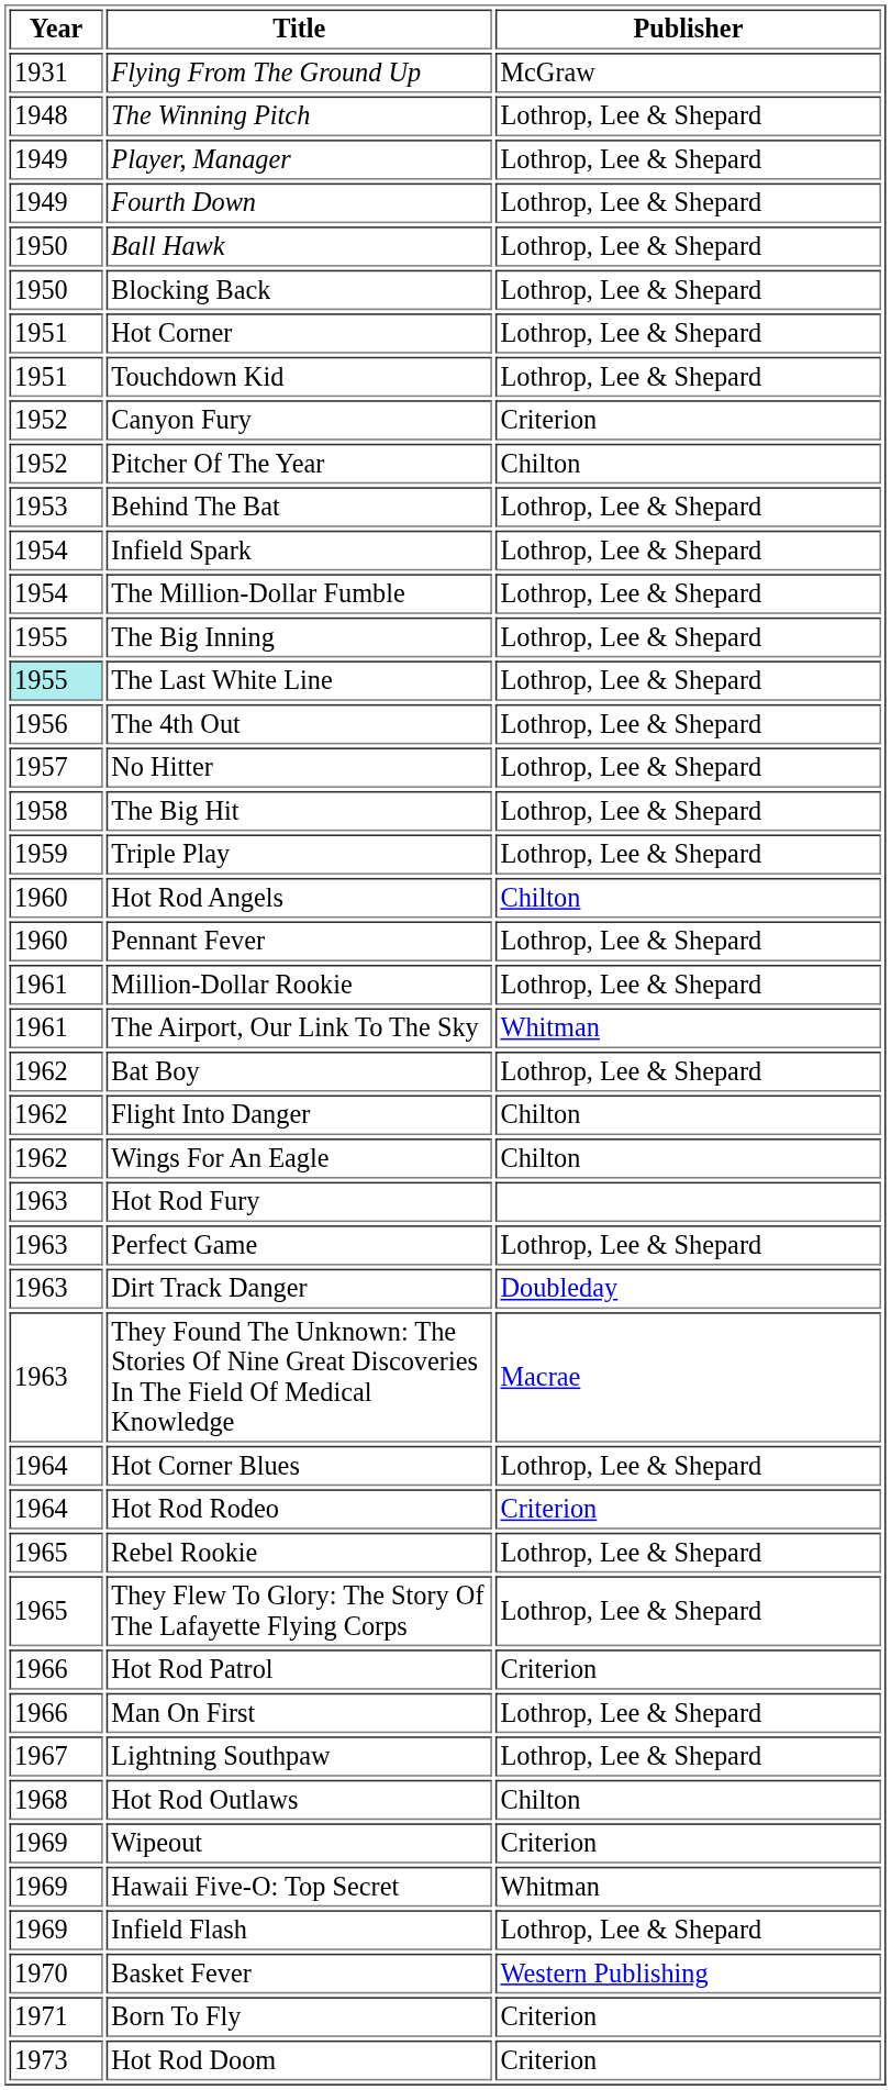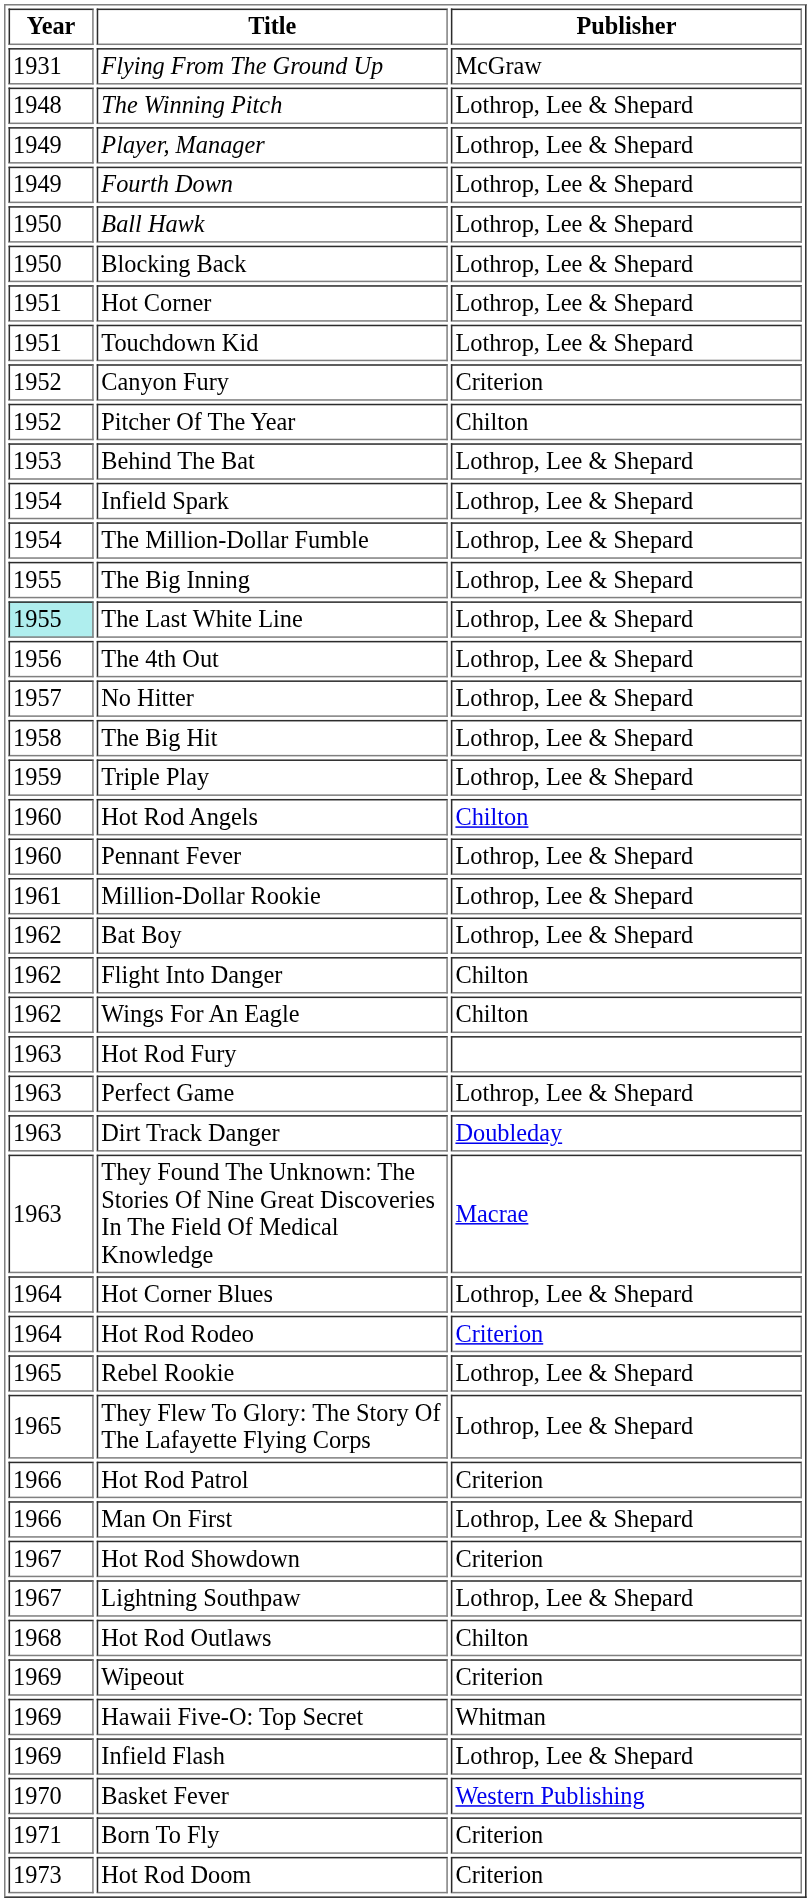 <table border="1" cellpadding="2">
 <tr>
 <th width="50">Year</th>
 <th width="225">Title</th>
 <th width="225">Publisher</th>
 </tr>
 <tr>
 <td>1931</td>
 <td><em>Flying From The Ground Up</em></td>
 <td>McGraw</td>
 </tr>
 <tr>
 <td>1948</td>
 <td><em>The Winning Pitch</em></td>
 <td>Lothrop, Lee & Shepard</td>
 </tr>
 <tr>
 <td>1949</td>
 <td><em>Player, Manager</em></td>
 <td>Lothrop, Lee & Shepard</td>
 </tr>
 <tr>
 <td>1949</td>
 <td><em>Fourth Down</em></td>
 <td>Lothrop, Lee & Shepard</td>
 </tr>
 <tr>
 <td>1950</td>
 <td><em>Ball Hawk<strong></td>
 <td>Lothrop, Lee & Shepard</td>
 </tr>
 <tr>
 <td>1950</td>
 <td></em>Blocking Back<em></td>
 <td>Lothrop, Lee & Shepard</td>
 </tr>
 <tr>
 <td>1951</td>
 <td></em>Hot Corner<em></td>
 <td>Lothrop, Lee & Shepard</td>
 </tr>
 <tr>
 <td>1951</td>
 <td></em>Touchdown Kid<em></td>
 <td>Lothrop, Lee & Shepard</td>
 </tr>
 <tr>
 <td>1952</td>
 <td></em>Canyon Fury<em></td>
 <td>Criterion</td>
 </tr>
 <tr>
 <td>1952</td>
 <td></em>Pitcher Of The Year<em></td>
 <td>Chilton</td>
 </tr>
 <tr>
 <td>1953</td>
 <td></em>Behind The Bat<em></td>
 <td>Lothrop, Lee & Shepard</td>
 </tr>
 <tr>
 <td>1954</td>
 <td></em>Infield Spark<em></td>
 <td>Lothrop, Lee & Shepard</td>
 </tr>
 <tr>
 <td>1954</td>
 <td></em>The Million-Dollar Fumble<em></td>
 <td>Lothrop, Lee & Shepard</td>
 </tr>
 <tr>
 <td>1955</td>
 <td></em>The Big Inning<em></td>
 <td>Lothrop, Lee & Shepard</td>
 </tr>
 <tr>
 <td style="background: paleturquoise;">1955</td>
 <td></em>The Last White Line<em></td>
 <td>Lothrop, Lee & Shepard</td>
 </tr>
 <tr>
 <td>1956</td>
 <td></em>The 4th Out<em></td>
 <td>Lothrop, Lee & Shepard</td>
 </tr>
 <tr>
 <td>1957</td>
 <td></em>No Hitter<em></td>
 <td>Lothrop, Lee & Shepard</td>
 </tr>
 <tr>
 <td>1958</td>
 <td></em>The Big Hit<em></td>
 <td>Lothrop, Lee & Shepard</td>
 </tr>
 <tr>
 <td>1959</td>
 <td></em>Triple Play<em></td>
 <td>Lothrop, Lee & Shepard</td>
 </tr>
 <tr>
 <td>1960</td>
 <td></em>Hot Rod Angels<em></td>
 <td><a href='#'>Chilton</a></td>
 </tr>
 <tr>
 <td>1960</td>
 <td></em>Pennant Fever<em></td>
 <td>Lothrop, Lee & Shepard</td>
 </tr>
 <tr>
 <td>1961</td>
 <td></em>Million-Dollar Rookie<em></td>
 <td>Lothrop, Lee & Shepard</td>
 </tr>
 <tr>
-<td>1961</td>
-<td></em>The Airport, Our Link To The Sky<em></td>
-<td><a href='#'>Whitman</a></td>
-</tr>
-<tr>
 <td>1962</td>
 <td></em>Bat Boy<em></td>
 <td>Lothrop, Lee & Shepard</td>
 </tr>
 <tr>
 <td>1962</td>
 <td></em>Flight Into Danger<em></td>
 <td>Chilton</td>
 </tr>
 <tr>
 <td>1962</td>
 <td></em>Wings For An Eagle<em></td>
 <td>Chilton</td>
 </tr>
 <tr>
 <td>1963</td>
 <td></em>Hot Rod Fury<em></td>
 <td></td>
 </tr>
 <tr>
 <td>1963</td>
 <td></em>Perfect Game<em></td>
 <td>Lothrop, Lee & Shepard</td>
 </tr>
 <tr>
 <td>1963</td>
 <td></em>Dirt Track Danger<em></td>
 <td><a href='#'>Doubleday</a></td>
 </tr>
 <tr>
 <td>1963</td>
 <td></em>They Found The Unknown: The Stories Of Nine Great Discoveries In The Field Of Medical Knowledge<em></td>
 <td><a href='#'>Macrae</a></td>
 </tr>
 <tr>
 <td>1964</td>
 <td></em>Hot Corner Blues<em></td>
 <td>Lothrop, Lee & Shepard</td>
 </tr>
 <tr>
 <td>1964</td>
 <td></em>Hot Rod Rodeo<em></td>
 <td><a href='#'>Criterion</a></td>
 </tr>
 <tr>
 <td>1965</td>
 <td></em>Rebel Rookie<em></td>
 <td>Lothrop, Lee & Shepard</td>
 </tr>
 <tr>
 <td>1965</td>
 <td></em>They Flew To Glory: The Story Of The Lafayette Flying Corps<em></td>
 <td>Lothrop, Lee & Shepard</td>
 </tr>
 <tr>
 <td>1966</td>
 <td></em>Hot Rod Patrol<em></td>
 <td>Criterion</td>
 </tr>
 <tr>
 <td>1966</td>
 <td></em>Man On First<em></td>
 <td>Lothrop, Lee & Shepard</td>
 </tr>
 <tr>
 <td>1967</td>
+<td></em>Hot Rod Showdown<em></td>
+<td>Criterion</td>
+</tr>
+<tr>
+<td>1967</td>
 <td></em>Lightning Southpaw<em></td>
 <td>Lothrop, Lee & Shepard</td>
 </tr>
 <tr>
 <td>1968</td>
 <td></em>Hot Rod Outlaws<em></td>
 <td>Chilton</td>
 </tr>
 <tr>
 <td>1969</td>
 <td></em>Wipeout<em></td>
 <td>Criterion</td>
 </tr>
 <tr>
 <td>1969</td>
 <td></em>Hawaii Five-O: Top Secret<em></td>
 <td>Whitman</td>
 </tr>
 <tr>
 <td>1969</td>
 <td></em>Infield Flash<em></td>
 <td>Lothrop, Lee & Shepard</td>
 </tr>
 <tr>
 <td>1970</td>
 <td></em>Basket Fever<em></td>
 <td><a href='#'>Western Publishing</a></td>
 </tr>
 <tr>
 <td>1971</td>
 <td></em>Born To Fly<em></td>
 <td>Criterion</td>
 </tr>
 <tr>
 <td>1973</td>
 <td></em>Hot Rod Doom<em></td>
 <td>Criterion</td>
 </tr>
 </table>
